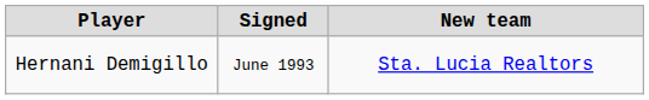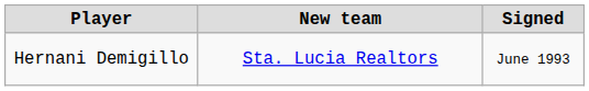 <table class="wikitable" style="text-align: center">
 <tr align="center" bgcolor="#dddddd">
 <td style="width:140px"><strong>Player</strong></td>
+<td style="width:210px"><strong>New team</strong></td>
 <td style="width:70px"><strong>Signed</strong></td>
-<td style="width:210px"><strong>New team</strong></td>
 </tr>
 <tr style="height:40px">
 <td>Hernani Demigillo</td>
+<td><a href='#'>Sta. Lucia Realtors</a></td>
 <td style="font-size: 80%">June 1993</td>
-<td><a href='#'>Sta. Lucia Realtors</a></td>
 </tr>
 </table>
